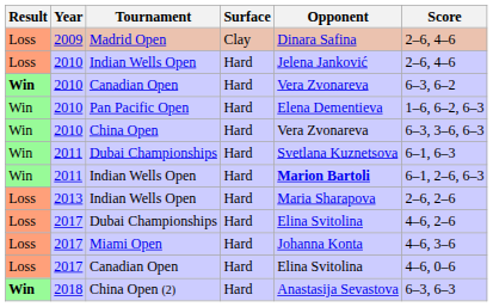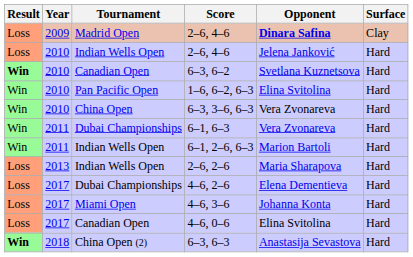 <table class="sortable wikitable">
 <tr>
 <th>Result</th>
 <th>Year</th>
 <th>Tournament</th>
+<th>Score</th>
+<th>Opponent</th>
 <th>Surface</th>
-<th>Opponent</th>
-<th>Score</th>
 </tr>
 <tr bgcolor=EBC2AF>
 <td style="background:#ffa07a;">Loss</td>
 <td><a href='#'>2009</a></td>
 <td><a href='#'>Madrid Open</a></td>
+<td>2–6, 4–6</td>
+<td><strong> <a href='#'>Dinara Safina</a></strong></td>
 <td>Clay</td>
-<td> <a href='#'>Dinara Safina</a></td>
-<td>2–6, 4–6</td>
 </tr>
 <tr bgcolor=CCCCFF>
 <td style="background:#ffa07a;">Loss</td>
 <td><a href='#'>2010</a></td>
 <td><a href='#'>Indian Wells Open</a></td>
+<td>2–6, 4–6</td>
+<td> <a href='#'>Jelena Janković</a></td>
 <td>Hard</td>
-<td> <a href='#'>Jelena Janković</a></td>
-<td>2–6, 4–6</td>
 </tr>
 <tr bgcolor=CCCCFF>
 <td style="background:#98fb98;"><strong>Win</strong></td>
 <td><a href='#'>2010</a></td>
 <td><a href='#'>Canadian Open</a></td>
+<td>6–3, 6–2</td>
+<td> <a href='#'>Svetlana Kuznetsova</a></td>
 <td>Hard</td>
-<td> <a href='#'>Vera Zvonareva</a></td>
-<td>6–3, 6–2</td>
 </tr>
 <tr bgcolor=CCCCFF>
 <td style="background:#98fb98;">Win</td>
 <td><a href='#'>2010</a></td>
 <td><a href='#'>Pan Pacific Open</a></td>
+<td>1–6, 6–2, 6–3</td>
+<td> <a href='#'>Elina Svitolina</a></td>
 <td>Hard</td>
-<td> <a href='#'>Elena Dementieva</a></td>
-<td>1–6, 6–2, 6–3</td>
 </tr>
 <tr bgcolor=CCCCFF>
 <td style="background:#98fb98;">Win</td>
 <td><a href='#'>2010</a></td>
 <td><a href='#'>China Open</a></td>
+<td>6–3, 3–6, 6–3</td>
+<td> Vera Zvonareva</td>
 <td>Hard</td>
-<td> Vera Zvonareva</td>
-<td>6–3, 3–6, 6–3</td>
 </tr>
 <tr bgcolor=CCCCFF>
 <td style="background:#98fb98;">Win</td>
 <td><a href='#'>2011</a></td>
 <td><a href='#'>Dubai Championships</a></td>
+<td>6–1, 6–3</td>
+<td> <a href='#'>Vera Zvonareva</a></td>
 <td>Hard</td>
-<td> <a href='#'>Svetlana Kuznetsova</a></td>
-<td>6–1, 6–3</td>
 </tr>
 <tr bgcolor=CCCCFF>
 <td style="background:#98fb98;">Win</td>
 <td><a href='#'>2011</a></td>
 <td>Indian Wells Open</td>
+<td>6–1, 2–6, 6–3</td>
+<td> <a href='#'>Marion Bartoli</a></td>
 <td>Hard</td>
-<td><strong> <a href='#'>Marion Bartoli</a></strong></td>
-<td>6–1, 2–6, 6–3</td>
 </tr>
 <tr bgcolor=CCCCFF>
 <td style="background:#ffa07a;">Loss</td>
 <td><a href='#'>2013</a></td>
 <td>Indian Wells Open</td>
+<td>2–6, 2–6</td>
+<td> <a href='#'>Maria Sharapova</a></td>
 <td>Hard</td>
-<td> <a href='#'>Maria Sharapova</a></td>
-<td>2–6, 2–6</td>
 </tr>
 <tr bgcolor=CCCCFF>
 <td style="background:#ffa07a;">Loss</td>
 <td><a href='#'>2017</a></td>
 <td>Dubai Championships</td>
+<td>4–6, 2–6</td>
+<td> <a href='#'>Elena Dementieva</a></td>
 <td>Hard</td>
-<td> <a href='#'>Elina Svitolina</a></td>
-<td>4–6, 2–6</td>
 </tr>
 <tr bgcolor=CCCCFF>
 <td style="background:#ffa07a;">Loss</td>
 <td><a href='#'>2017</a></td>
 <td><a href='#'>Miami Open</a></td>
+<td>4–6, 3–6</td>
+<td> <a href='#'>Johanna Konta</a></td>
 <td>Hard</td>
-<td> <a href='#'>Johanna Konta</a></td>
-<td>4–6, 3–6</td>
 </tr>
 <tr bgcolor=CCCCFF>
 <td style="background:#ffa07a;">Loss</td>
 <td><a href='#'>2017</a></td>
 <td>Canadian Open</td>
+<td>4–6, 0–6</td>
+<td> Elina Svitolina</td>
 <td>Hard</td>
-<td> Elina Svitolina</td>
-<td>4–6, 0–6</td>
 </tr>
 <tr bgcolor=CCCCFF>
 <td style="background:#98fb98;"><strong>Win</strong></td>
 <td><a href='#'>2018</a></td>
 <td>China Open <small>(2)</small></td>
+<td>6–3, 6–3</td>
+<td> <a href='#'>Anastasija Sevastova</a></td>
 <td>Hard</td>
-<td> <a href='#'>Anastasija Sevastova</a></td>
-<td>6–3, 6–3</td>
 </tr>
 </table>
